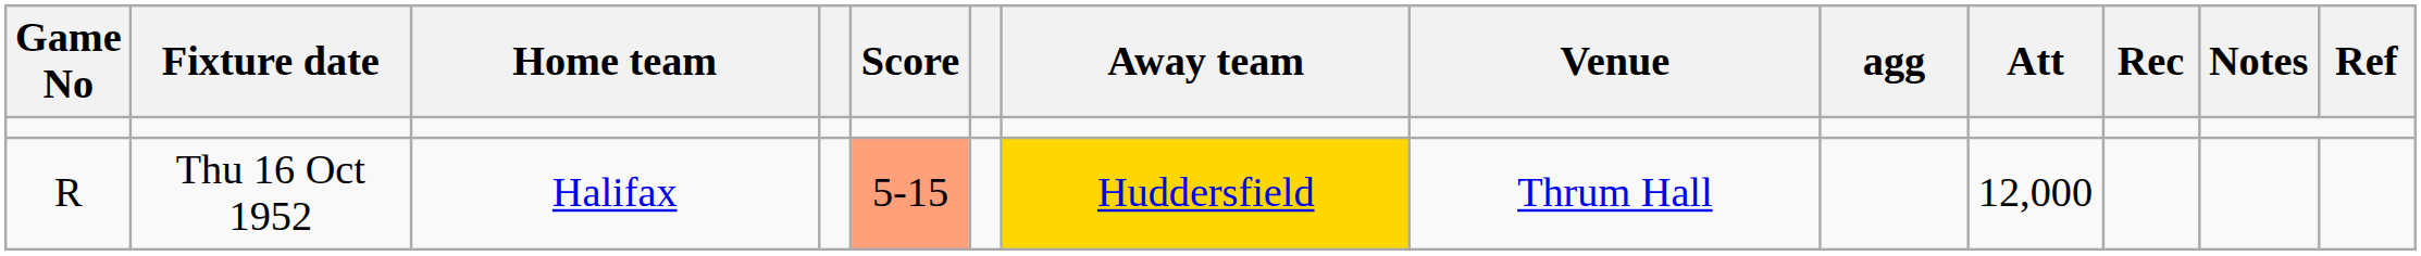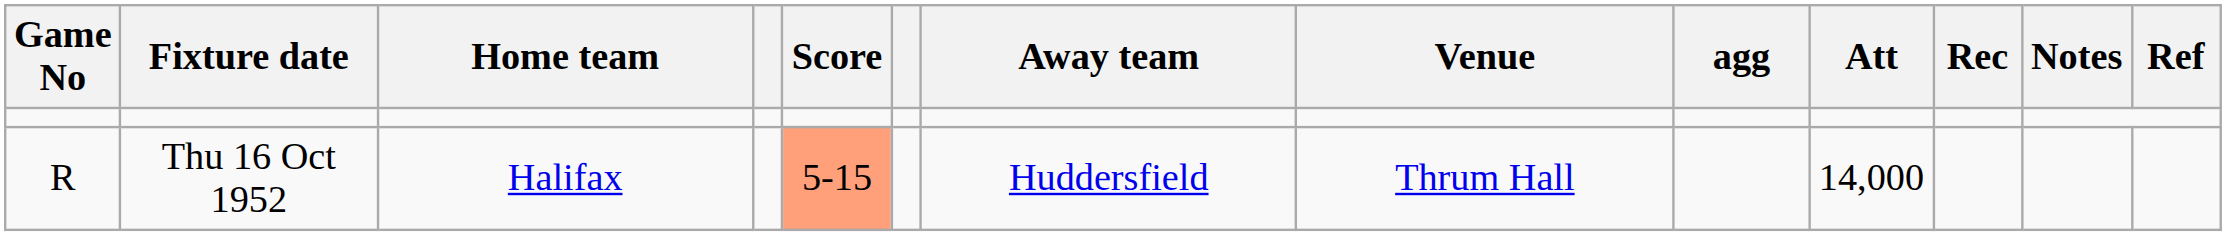 <table class="wikitable" style="text-align:center;">
 <tr>
 <th width=20 abbr="No">Game No</th>
 <th width=100 abbr="Date">Fixture date</th>
 <th width=150 abbr="Home team">Home team</th>
 <th width=5 abbr="space"></th>
 <th width=20 abbr="Score">Score</th>
 <th width=5 abbr="space"></th>
 <th width=150 abbr="Away team">Away team</th>
 <th width=150 abbr="Venue">Venue</th>
 <th width=50 abbr="agg">agg</th>
 <th width=30 abbr="Att">Att</th>
 <th width=30 abbr="Rec">Rec</th>
 <th width=20 abbr="Notes">Notes</th>
 <th width=30 abbr="Ref">Ref</th>
 </tr>
 <tr>
 <td></td>
 <td></td>
 <td></td>
 <td></td>
 <td></td>
 <td></td>
 <td></td>
 <td></td>
 <td></td>
 <td></td>
 <td></td>
 </tr>
 <tr>
 <td>R</td>
 <td>Thu 16 Oct 1952</td>
 <td><a href='#'>Halifax</a></td>
 <td></td>
 <td style="background: lightsalmon;">5-15</td>
 <td></td>
-<td style="background: gold;"><a href='#'>Huddersfield</a></td>
+<td><a href='#'>Huddersfield</a></td>
 <td><a href='#'>Thrum Hall</a></td>
 <td></td>
-<td>12,000</td>
+<td>14,000</td>
 <td></td>
 <td></td>
 <td></td>
 </tr>
 </table>
